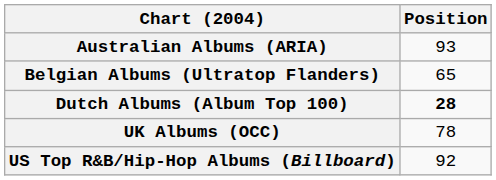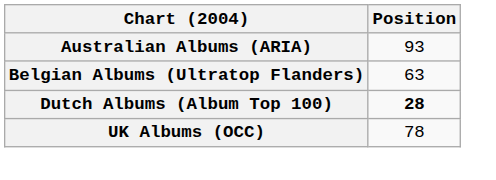 <table class="wikitable sortable plainrowheaders" style="text-align:center">
 <tr>
 <th scope="col">Chart (2004)</th>
 <th scope="col">Position</th>
 </tr>
 <tr>
 <th scope="row">Australian Albums (ARIA)</th>
 <td>93</td>
 </tr>
 <tr>
 <th scope="row">Belgian Albums (Ultratop Flanders)</th>
-<td>65</td>
+<td>63</td>
 </tr>
 <tr>
 <th scope="row">Dutch Albums (Album Top 100)</th>
 <td><strong>28</strong></td>
 </tr>
 <tr>
 <th scope="row">UK Albums (OCC)</th>
 <td>78</td>
 </tr>
-<tr>
-<th scope="row">US Top R&B/Hip-Hop Albums (<em>Billboard</em>)</th>
-<td>92</td>
-</tr>
 </table>
